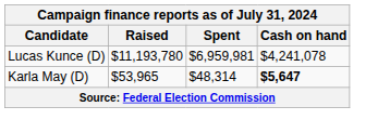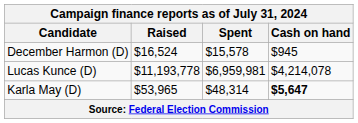 <table class="wikitable sortable">
 <tr>
 <th colspan=4>Campaign finance reports as of July 31, 2024</th>
 </tr>
 <tr style="text-align:center;">
 <th>Candidate</th>
 <th>Raised</th>
 <th>Spent</th>
 <th>Cash on hand</th>
 </tr>
 <tr>
+<td>December Harmon (D)</td>
+<td>$16,524</td>
+<td>$15,578</td>
+<td>$945</td>
+</tr>
+<tr>
 <td>Lucas Kunce (D)</td>
-<td>$11,193,780</td>
+<td>$11,193,778</td>
 <td>$6,959,981</td>
-<td>$4,241,078</td>
+<td>$4,214,078</td>
 </tr>
 <tr>
 <td>Karla May (D)</td>
 <td>$53,965</td>
 <td>$48,314</td>
 <td><strong>$5,647</strong></td>
 </tr>
 <tr>
 <th colspan="4"><small>Source: <a href='#'>Federal Election Commission</a></small></th>
 </tr>
 </table>
